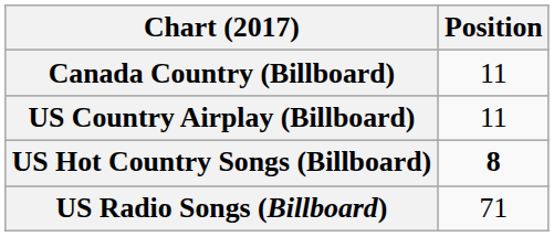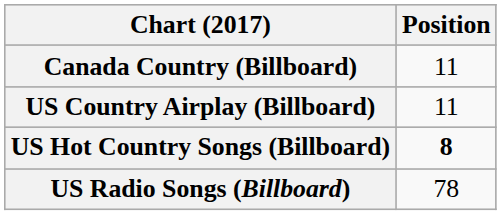 <table class="wikitable sortable plainrowheaders" style="text-align:center">
 <tr>
 <th scope="col">Chart (2017)</th>
 <th scope="col">Position</th>
 </tr>
 <tr>
 <th scope="row">Canada Country (Billboard)</th>
 <td>11</td>
 </tr>
 <tr>
 <th scope="row">US Country Airplay (Billboard)</th>
 <td>11</td>
 </tr>
 <tr>
 <th scope="row">US Hot Country Songs (Billboard)</th>
 <td><strong>8</strong></td>
 </tr>
 <tr>
 <th scope="row">US Radio Songs (<em>Billboard</em>)</th>
-<td>71</td>
+<td>78</td>
 </tr>
 </table>
